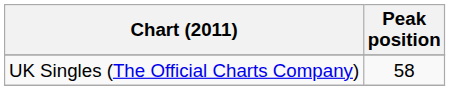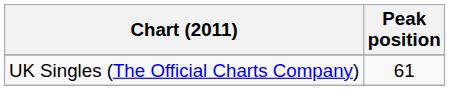 <table class="wikitable sortable">
 <tr>
 <th scope="col">Chart (2011)</th>
 <th scope="col">Peak<br>position</th>
 </tr>
 <tr>
 </tr>
 <tr>
 </tr>
 <tr>
 <td>UK Singles (<a href='#'>The Official Charts Company</a>)</td>
-<td align="center">58</td>
+<td align="center">61</td>
 </tr>
 <tr>
 </tr>
 </table>
